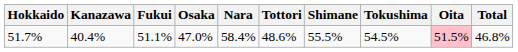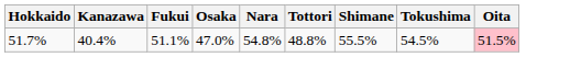 <table class="wikitable">
 <tr>
 <th>Hokkaido</th>
 <th>Kanazawa</th>
 <th>Fukui</th>
 <th>Osaka</th>
 <th>Nara</th>
 <th>Tottori</th>
 <th>Shimane</th>
 <th>Tokushima</th>
 <th>Oita</th>
-<th>Total</th>
 </tr>
 <tr>
 <td>51.7%</td>
 <td>40.4%</td>
 <td>51.1%</td>
 <td>47.0%</td>
-<td>58.4%</td>
-<td>48.6%</td>
+<td>54.8%</td>
+<td>48.8%</td>
 <td>55.5%</td>
 <td>54.5%</td>
 <td style="background: pink;">51.5%</td>
-<td>46.8%</td>
 </tr>
 </table>
